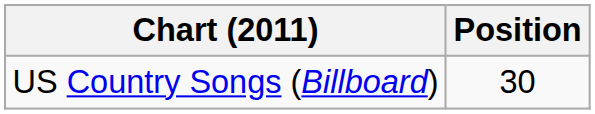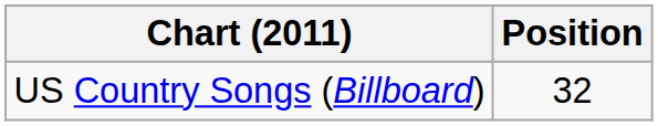 <table class="wikitable sortable">
 <tr>
 <th scope="col">Chart (2011)</th>
 <th scope="col">Position</th>
 </tr>
 <tr>
 <td>US <a href='#'>Country Songs</a> (<em><a href='#'>Billboard</a></em>)</td>
-<td align="center">30</td>
+<td align="center">32</td>
 </tr>
 </table>
